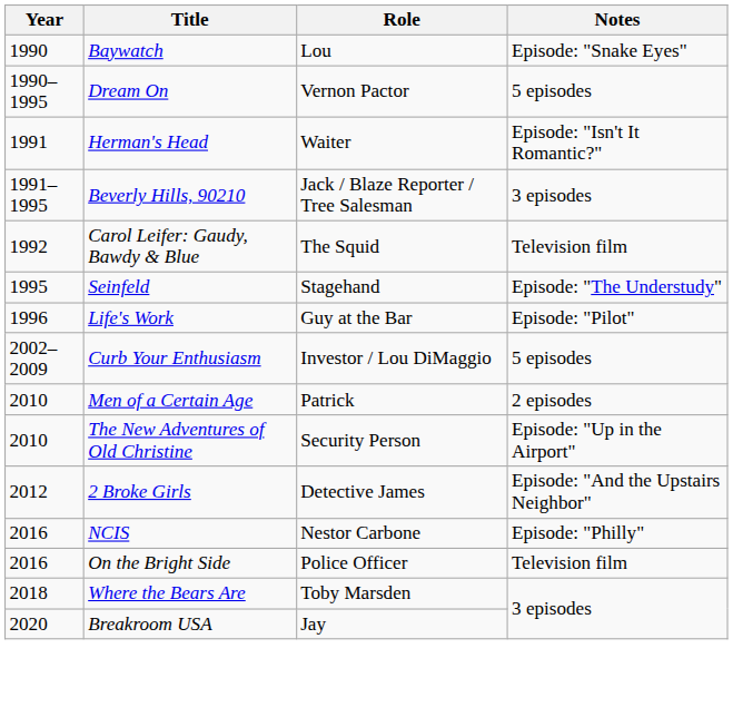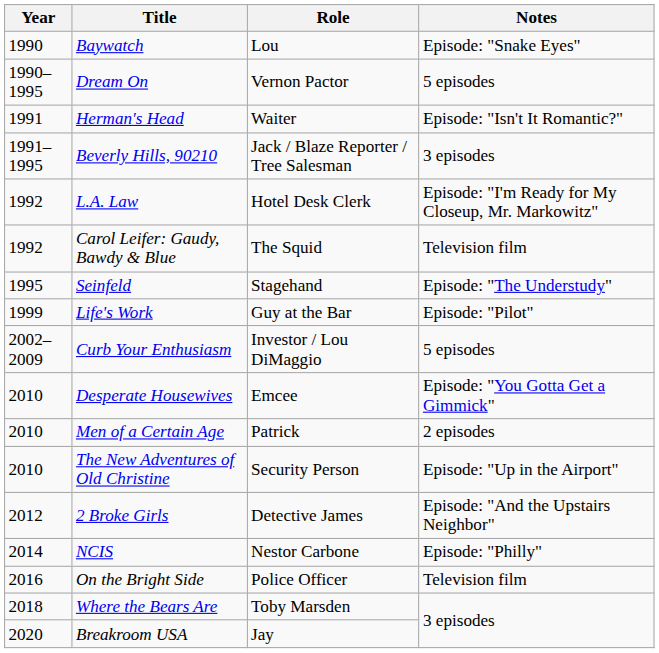 <table class="wikitable sortable">
 <tr>
 <th>Year</th>
 <th>Title</th>
 <th>Role</th>
 <th>Notes</th>
 </tr>
 <tr>
 <td>1990</td>
 <td><em><a href='#'>Baywatch</a></em></td>
 <td>Lou</td>
 <td>Episode: "Snake Eyes"</td>
 </tr>
 <tr>
 <td>1990–1995</td>
 <td><a href='#'><em>Dream On</em></a></td>
 <td>Vernon Pactor</td>
 <td>5 episodes</td>
 </tr>
 <tr>
 <td>1991</td>
 <td><em><a href='#'>Herman's Head</a></em></td>
 <td>Waiter</td>
 <td>Episode: "Isn't It Romantic?"</td>
 </tr>
 <tr>
 <td>1991–1995</td>
 <td><em><a href='#'>Beverly Hills, 90210</a></em></td>
 <td>Jack / Blaze Reporter / Tree Salesman</td>
 <td>3 episodes</td>
 </tr>
 <tr>
 <td>1992</td>
+<td><em><a href='#'>L.A. Law</a></em></td>
+<td>Hotel Desk Clerk</td>
+<td>Episode: "I'm Ready for My Closeup, Mr. Markowitz"</td>
+</tr>
+<tr>
+<td>1992</td>
 <td><em>Carol Leifer: Gaudy, Bawdy & Blue</em></td>
 <td>The Squid</td>
 <td>Television film</td>
 </tr>
 <tr>
 <td>1995</td>
 <td><em><a href='#'>Seinfeld</a></em></td>
 <td>Stagehand</td>
 <td>Episode: "<a href='#'>The Understudy</a>"</td>
 </tr>
 <tr>
-<td>1996</td>
+<td>1999</td>
 <td><em><a href='#'>Life's Work</a></em></td>
 <td>Guy at the Bar</td>
 <td>Episode: "Pilot"</td>
 </tr>
 <tr>
 <td>2002–2009</td>
 <td><em><a href='#'>Curb Your Enthusiasm</a></em></td>
 <td>Investor / Lou DiMaggio</td>
 <td>5 episodes</td>
+</tr>
+<tr>
+<td>2010</td>
+<td><em><a href='#'>Desperate Housewives</a></em></td>
+<td>Emcee</td>
+<td>Episode: "<a href='#'>You Gotta Get a Gimmick</a>"</td>
 </tr>
 <tr>
 <td>2010</td>
 <td><em><a href='#'>Men of a Certain Age</a></em></td>
 <td>Patrick</td>
 <td>2 episodes</td>
 </tr>
 <tr>
 <td>2010</td>
 <td><em><a href='#'>The New Adventures of Old Christine</a></em></td>
 <td>Security Person</td>
 <td>Episode: "Up in the Airport"</td>
 </tr>
 <tr>
 <td>2012</td>
 <td><em><a href='#'>2 Broke Girls</a></em></td>
 <td>Detective James</td>
 <td>Episode: "And the Upstairs Neighbor"</td>
 </tr>
 <tr>
-<td>2016</td>
+<td>2014</td>
 <td><a href='#'><em>NCIS</em></a></td>
 <td>Nestor Carbone</td>
 <td>Episode: "Philly"</td>
 </tr>
 <tr>
 <td>2016</td>
 <td><em>On the Bright Side</em></td>
 <td>Police Officer</td>
 <td>Television film</td>
 </tr>
 <tr>
 <td>2018</td>
 <td><em><a href='#'>Where the Bears Are</a></em></td>
 <td>Toby Marsden</td>
 <td rowspan="2">3 episodes</td>
 </tr>
 <tr>
 <td>2020</td>
 <td><em>Breakroom USA</em></td>
 <td>Jay</td>
 </tr>
 </table>
